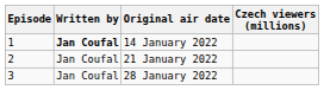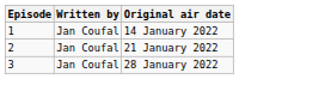 <table class="wikitable">
 <tr>
 <th>Episode</th>
 <th>Written by</th>
 <th>Original air date</th>
-<th>Czech viewers<br>(millions)</th>
 </tr>
 <tr>
 <td>1</td>
-<td><strong>Jan Coufal</strong></td>
+<td>Jan Coufal</td>
 <td>14 January 2022</td>
-<td></td>
 </tr>
 <tr>
 <td>2</td>
 <td>Jan Coufal</td>
 <td>21 January 2022</td>
-<td></td>
 </tr>
 <tr>
 <td>3</td>
 <td>Jan Coufal</td>
 <td>28 January 2022</td>
-<td></td>
 </tr>
 </table>
